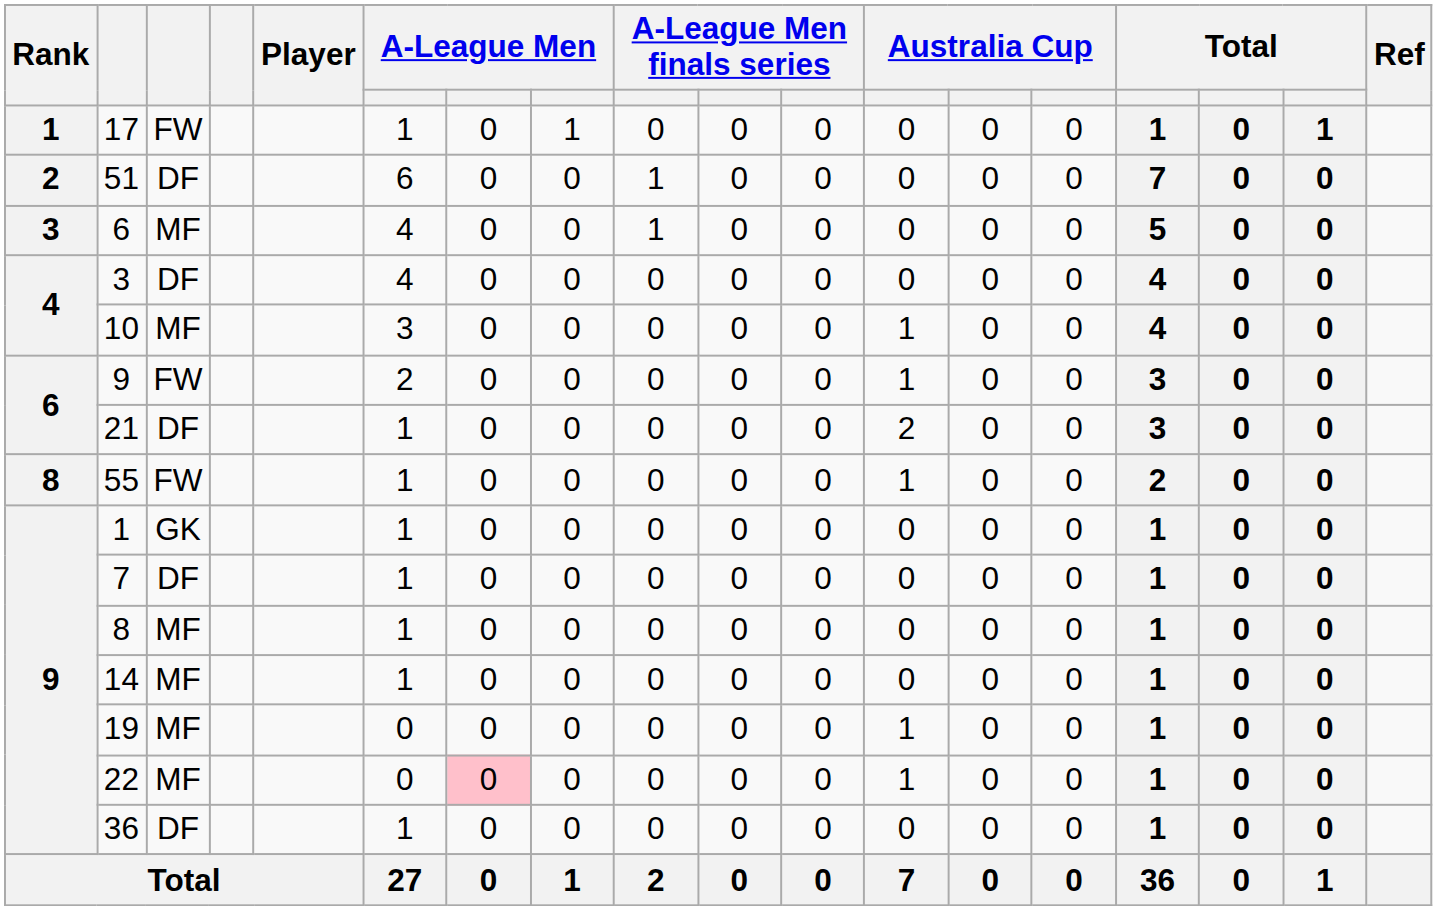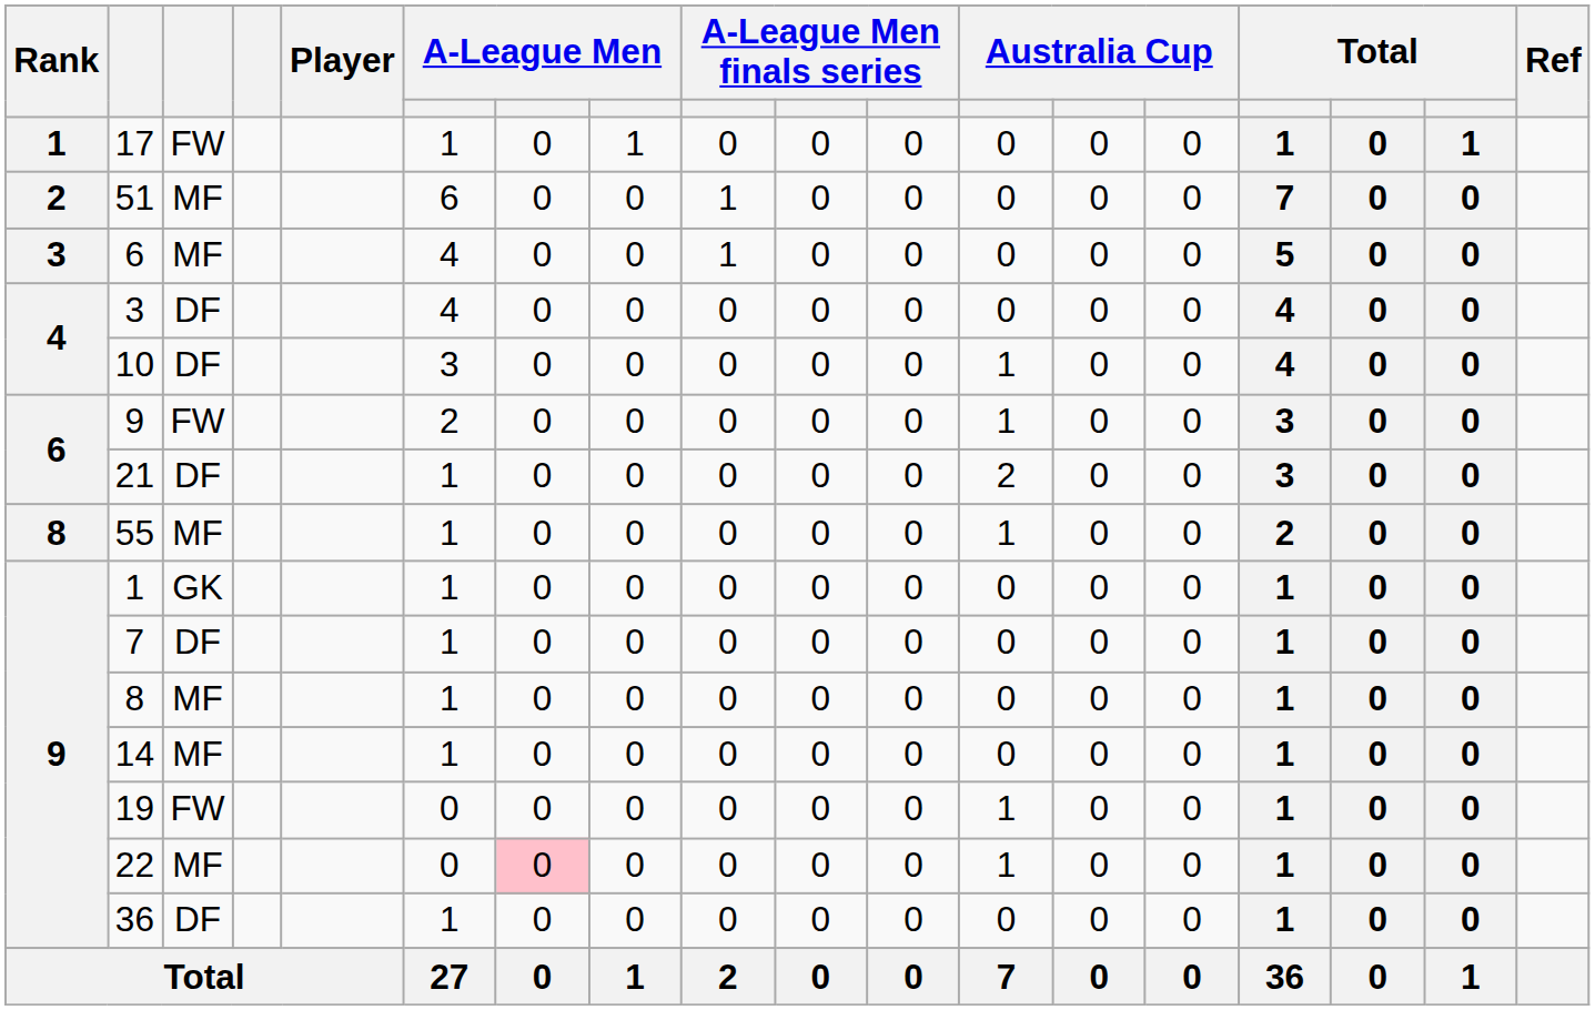 <table class="wikitable sortable" style="text-align:center;">
 <tr>
 <th rowspan="2" width="15">Rank</th>
 <th rowspan="2" width="15"></th>
 <th rowspan="2" width="15"></th>
 <th rowspan="2" width="15"></th>
 <th rowspan="2">Player</th>
 <th colspan="3" width="120"><a href='#'>A-League Men</a></th>
 <th colspan="3" width="120"><a href='#'>A-League Men finals series</a></th>
 <th colspan="3" width="120"><a href='#'>Australia Cup</a></th>
 <th colspan="3" width="120">Total</th>
 <th rowspan="2" class=unsortable>Ref</th>
 </tr>
 <tr>
 <th style="width:30px"></th>
 <th style="width:30px"></th>
 <th style="width:30px"></th>
 <th style="width:30px"></th>
 <th style="width:30px"></th>
 <th style="width:30px"></th>
 <th style="width:30px"></th>
 <th style="width:30px"></th>
 <th style="width:30px"></th>
 <th style="width:30px"></th>
 <th style="width:30px"></th>
 <th style="width:30px"></th>
 </tr>
 <tr>
 <th>1</th>
 <td>17</td>
 <td>FW</td>
 <td></td>
 <td align="left"><br></td>
 <td>1</td>
 <td>0</td>
 <td>1<br></td>
 <td>0</td>
 <td>0</td>
 <td>0<br></td>
 <td>0</td>
 <td>0</td>
 <td>0<br></td>
 <th>1</th>
 <th>0</th>
 <th>1</th>
 <td></td>
 </tr>
 <tr>
 <th rowspan=1>2</th>
 <td>51</td>
-<td>DF</td>
+<td>MF</td>
 <td></td>
 <td align="left"><br></td>
 <td>6</td>
 <td>0</td>
 <td>0<br></td>
 <td>1</td>
 <td>0</td>
 <td>0<br></td>
 <td>0</td>
 <td>0</td>
 <td>0<br></td>
 <th>7</th>
 <th>0</th>
 <th>0</th>
 <td></td>
 </tr>
 <tr>
 <th rowspan=1>3</th>
 <td>6</td>
 <td>MF</td>
 <td></td>
 <td align="left"><br></td>
 <td>4</td>
 <td>0</td>
 <td>0<br></td>
 <td>1</td>
 <td>0</td>
 <td>0<br></td>
 <td>0</td>
 <td>0</td>
 <td>0<br></td>
 <th>5</th>
 <th>0</th>
 <th>0</th>
 <td></td>
 </tr>
 <tr>
 <th rowspan=2>4</th>
 <td>3</td>
 <td>DF</td>
 <td></td>
 <td align="left"><br></td>
 <td>4</td>
 <td>0</td>
 <td>0<br></td>
 <td>0</td>
 <td>0</td>
 <td>0<br></td>
 <td>0</td>
 <td>0</td>
 <td>0<br></td>
 <th>4</th>
 <th>0</th>
 <th>0</th>
 <td></td>
 </tr>
 <tr>
 <td>10</td>
-<td>MF</td>
+<td>DF</td>
 <td></td>
 <td align="left"><br></td>
 <td>3</td>
 <td>0</td>
 <td>0<br></td>
 <td>0</td>
 <td>0</td>
 <td>0<br></td>
 <td>1</td>
 <td>0</td>
 <td>0<br></td>
 <th>4</th>
 <th>0</th>
 <th>0</th>
 <td></td>
 </tr>
 <tr>
 <th rowspan=2>6</th>
 <td>9</td>
 <td>FW</td>
 <td></td>
 <td align="left"><br></td>
 <td>2</td>
 <td>0</td>
 <td>0<br></td>
 <td>0</td>
 <td>0</td>
 <td>0<br></td>
 <td>1</td>
 <td>0</td>
 <td>0<br></td>
 <th>3</th>
 <th>0</th>
 <th>0</th>
 <td></td>
 </tr>
 <tr>
 <td>21</td>
 <td>DF</td>
 <td></td>
 <td align="left"><br></td>
 <td>1</td>
 <td>0</td>
 <td>0<br></td>
 <td>0</td>
 <td>0</td>
 <td>0<br></td>
 <td>2</td>
 <td>0</td>
 <td>0<br></td>
 <th>3</th>
 <th>0</th>
 <th>0</th>
 <td></td>
 </tr>
 <tr>
 <th rowspan=1>8</th>
 <td>55</td>
-<td>FW</td>
+<td>MF</td>
 <td></td>
 <td align="left"><br></td>
 <td>1</td>
 <td>0</td>
 <td>0<br></td>
 <td>0</td>
 <td>0</td>
 <td>0<br></td>
 <td>1</td>
 <td>0</td>
 <td>0<br></td>
 <th>2</th>
 <th>0</th>
 <th>0</th>
 <td></td>
 </tr>
 <tr>
 <th rowspan=7>9</th>
 <td>1</td>
 <td>GK</td>
 <td></td>
 <td align="left"><br></td>
 <td>1</td>
 <td>0</td>
 <td>0<br></td>
 <td>0</td>
 <td>0</td>
 <td>0<br></td>
 <td>0</td>
 <td>0</td>
 <td>0<br></td>
 <th>1</th>
 <th>0</th>
 <th>0</th>
 <td></td>
 </tr>
 <tr>
 <td>7</td>
 <td>DF</td>
 <td></td>
 <td align="left"><br></td>
 <td>1</td>
 <td>0</td>
 <td>0<br></td>
 <td>0</td>
 <td>0</td>
 <td>0<br></td>
 <td>0</td>
 <td>0</td>
 <td>0<br></td>
 <th>1</th>
 <th>0</th>
 <th>0</th>
 <td></td>
 </tr>
 <tr>
 <td>8</td>
 <td>MF</td>
 <td></td>
 <td align="left"><br></td>
 <td>1</td>
 <td>0</td>
 <td>0<br></td>
 <td>0</td>
 <td>0</td>
 <td>0<br></td>
 <td>0</td>
 <td>0</td>
 <td>0<br></td>
 <th>1</th>
 <th>0</th>
 <th>0</th>
 <td></td>
 </tr>
 <tr>
 <td>14</td>
 <td>MF</td>
 <td></td>
 <td align="left"><br></td>
 <td>1</td>
 <td>0</td>
 <td>0<br></td>
 <td>0</td>
 <td>0</td>
 <td>0<br></td>
 <td>0</td>
 <td>0</td>
 <td>0<br></td>
 <th>1</th>
 <th>0</th>
 <th>0</th>
 <td></td>
 </tr>
 <tr>
 <td>19</td>
-<td>MF</td>
+<td>FW</td>
 <td></td>
 <td align="left"><br></td>
 <td>0</td>
 <td>0</td>
 <td>0<br></td>
 <td>0</td>
 <td>0</td>
 <td>0<br></td>
 <td>1</td>
 <td>0</td>
 <td>0<br></td>
 <th>1</th>
 <th>0</th>
 <th>0</th>
 <td></td>
 </tr>
 <tr>
 <td>22</td>
 <td>MF</td>
 <td></td>
 <td align="left"><br></td>
 <td>0</td>
 <td style="background: pink;">0</td>
 <td>0<br></td>
 <td>0</td>
 <td>0</td>
 <td>0<br></td>
 <td>1</td>
 <td>0</td>
 <td>0<br></td>
 <th>1</th>
 <th>0</th>
 <th>0</th>
 <td></td>
 </tr>
 <tr>
 <td>36</td>
 <td>DF</td>
 <td></td>
 <td align="left"><br></td>
 <td>1</td>
 <td>0</td>
 <td>0<br></td>
 <td>0</td>
 <td>0</td>
 <td>0<br></td>
 <td>0</td>
 <td>0</td>
 <td>0<br></td>
 <th>1</th>
 <th>0</th>
 <th>0</th>
 <td></td>
 </tr>
 <tr>
 <th colspan="5">Total<br></th>
 <th>27</th>
 <th>0</th>
 <th>1<br></th>
 <th>2</th>
 <th>0</th>
 <th>0<br></th>
 <th>7</th>
 <th>0</th>
 <th>0<br></th>
 <th>36</th>
 <th>0</th>
 <th>1</th>
 <th></th>
 </tr>
 </table>
